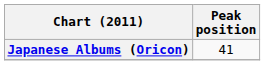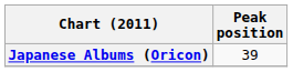 <table class="wikitable plainrowheaders">
 <tr>
 <th scope="col">Chart (2011)</th>
 <th scope="col">Peak<br>position</th>
 </tr>
 <tr>
 <th scope="row"><a href='#'>Japanese Albums</a> (<a href='#'>Oricon</a>)</th>
-<td align="center">41</td>
+<td align="center">39</td>
 </tr>
 <tr>
 </tr>
 </table>
